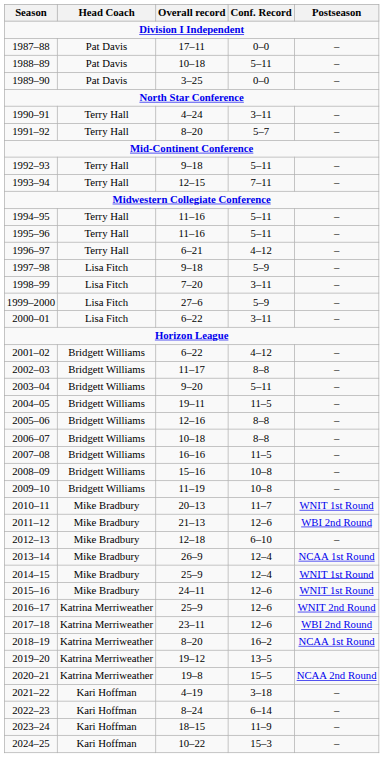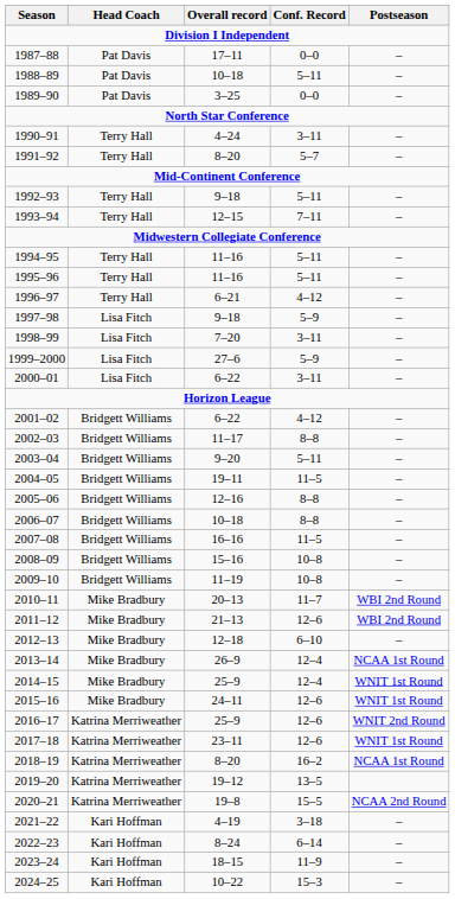 <table class="wikitable" style="text-align:center">
 <tr bgcolor="#CCCCCC">
 <th>Season</th>
 <th>Head Coach</th>
 <th>Overall record</th>
 <th>Conf. Record</th>
 <th>Postseason</th>
 </tr>
 <tr |>
 <td colspan="5" align="center"><strong><a href='#'>Division I Independent</a></strong></td>
 </tr>
 <tr>
 <td>1987–88</td>
 <td>Pat Davis</td>
 <td>17–11</td>
 <td>0–0</td>
 <td>–</td>
 </tr>
 <tr>
 <td>1988–89</td>
 <td>Pat Davis</td>
 <td>10–18</td>
 <td>5–11</td>
 <td>–</td>
 </tr>
 <tr>
 <td>1989–90</td>
 <td>Pat Davis</td>
 <td>3–25</td>
 <td>0–0</td>
 <td>–</td>
 </tr>
 <tr>
 <td colspan="5" align="center"><strong><a href='#'>North Star Conference</a></strong></td>
 </tr>
 <tr>
 <td>1990–91</td>
 <td>Terry Hall</td>
 <td>4–24</td>
 <td>3–11</td>
 <td>–</td>
 </tr>
 <tr>
 <td>1991–92</td>
 <td>Terry Hall</td>
 <td>8–20</td>
 <td>5–7</td>
 <td>–</td>
 </tr>
 <tr>
 <td colspan="5" align="center"><strong><a href='#'>Mid-Continent Conference</a></strong></td>
 </tr>
 <tr>
 <td>1992–93</td>
 <td>Terry Hall</td>
 <td>9–18</td>
 <td>5–11</td>
 <td>–</td>
 </tr>
 <tr>
 <td>1993–94</td>
 <td>Terry Hall</td>
 <td>12–15</td>
 <td>7–11</td>
 <td>–</td>
 </tr>
 <tr>
 <td colspan="5" align="center"><strong><a href='#'>Midwestern Collegiate Conference</a></strong></td>
 </tr>
 <tr>
 <td>1994–95</td>
 <td>Terry Hall</td>
 <td>11–16</td>
 <td>5–11</td>
 <td>–</td>
 </tr>
 <tr>
 <td>1995–96</td>
 <td>Terry Hall</td>
 <td>11–16</td>
 <td>5–11</td>
 <td>–</td>
 </tr>
 <tr>
 <td>1996–97</td>
 <td>Terry Hall</td>
 <td>6–21</td>
 <td>4–12</td>
 <td>–</td>
 </tr>
 <tr>
 <td>1997–98</td>
 <td>Lisa Fitch</td>
 <td>9–18</td>
 <td>5–9</td>
 <td>–</td>
 </tr>
 <tr>
 <td>1998–99</td>
 <td>Lisa Fitch</td>
 <td>7–20</td>
 <td>3–11</td>
 <td>–</td>
 </tr>
 <tr>
 <td>1999–2000</td>
 <td>Lisa Fitch</td>
 <td>27–6</td>
 <td>5–9</td>
 <td>–</td>
 </tr>
 <tr>
 <td>2000–01</td>
 <td>Lisa Fitch</td>
 <td>6–22</td>
 <td>3–11</td>
 <td>–</td>
 </tr>
 <tr>
 <td colspan="5" align="center"><strong><a href='#'>Horizon League</a></strong></td>
 </tr>
 <tr>
 <td>2001–02</td>
 <td>Bridgett Williams</td>
 <td>6–22</td>
 <td>4–12</td>
 <td>–</td>
 </tr>
 <tr>
 <td>2002–03</td>
 <td>Bridgett Williams</td>
 <td>11–17</td>
 <td>8–8</td>
 <td>–</td>
 </tr>
 <tr>
 <td>2003–04</td>
 <td>Bridgett Williams</td>
 <td>9–20</td>
 <td>5–11</td>
 <td>–</td>
 </tr>
 <tr>
 <td>2004–05</td>
 <td>Bridgett Williams</td>
 <td>19–11</td>
 <td>11–5</td>
 <td>–</td>
 </tr>
 <tr>
 <td>2005–06</td>
 <td>Bridgett Williams</td>
 <td>12–16</td>
 <td>8–8</td>
 <td>–</td>
 </tr>
 <tr>
 <td>2006–07</td>
 <td>Bridgett Williams</td>
 <td>10–18</td>
 <td>8–8</td>
 <td>–</td>
 </tr>
 <tr>
 <td>2007–08</td>
 <td>Bridgett Williams</td>
 <td>16–16</td>
 <td>11–5</td>
 <td>–</td>
 </tr>
 <tr>
 <td>2008–09</td>
 <td>Bridgett Williams</td>
 <td>15–16</td>
 <td>10–8</td>
 <td>–</td>
 </tr>
 <tr>
 <td>2009–10</td>
 <td>Bridgett Williams</td>
 <td>11–19</td>
 <td>10–8</td>
 <td>–</td>
 </tr>
 <tr>
 <td>2010–11</td>
 <td>Mike Bradbury</td>
 <td>20–13</td>
 <td>11–7</td>
-<td><a href='#'>WNIT 1st Round</a></td>
+<td><a href='#'>WBI 2nd Round</a></td>
 </tr>
 <tr>
 <td>2011–12</td>
 <td>Mike Bradbury</td>
 <td>21–13</td>
 <td>12–6</td>
 <td><a href='#'>WBI 2nd Round</a></td>
 </tr>
 <tr>
 <td>2012–13</td>
 <td>Mike Bradbury</td>
 <td>12–18</td>
 <td>6–10</td>
 <td>–</td>
 </tr>
 <tr>
 <td>2013–14</td>
 <td>Mike Bradbury</td>
 <td>26–9</td>
 <td>12–4</td>
 <td><a href='#'>NCAA 1st Round</a></td>
 </tr>
 <tr>
 <td>2014–15</td>
 <td>Mike Bradbury</td>
 <td>25–9</td>
 <td>12–4</td>
 <td><a href='#'>WNIT 1st Round</a></td>
 </tr>
 <tr>
 <td>2015–16</td>
 <td>Mike Bradbury</td>
 <td>24–11</td>
 <td>12–6</td>
 <td><a href='#'>WNIT 1st Round</a></td>
 </tr>
 <tr>
 <td>2016–17</td>
 <td>Katrina Merriweather</td>
 <td>25–9</td>
 <td>12–6</td>
 <td><a href='#'>WNIT 2nd Round</a></td>
 </tr>
 <tr>
 <td>2017–18</td>
 <td>Katrina Merriweather</td>
 <td>23–11</td>
 <td>12–6</td>
-<td><a href='#'>WBI 2nd Round</a></td>
+<td><a href='#'>WNIT 1st Round</a></td>
 </tr>
 <tr>
 <td>2018–19</td>
 <td>Katrina Merriweather</td>
 <td>8–20</td>
 <td>16–2</td>
 <td><a href='#'>NCAA 1st Round</a></td>
 </tr>
 <tr>
 <td>2019–20</td>
 <td>Katrina Merriweather</td>
 <td>19–12</td>
 <td>13–5</td>
 <td></td>
 </tr>
 <tr>
 <td>2020–21</td>
 <td>Katrina Merriweather</td>
 <td>19–8</td>
 <td>15–5</td>
 <td><a href='#'>NCAA 2nd Round</a></td>
 </tr>
 <tr>
 <td>2021–22</td>
 <td>Kari Hoffman</td>
 <td>4–19</td>
 <td>3–18</td>
 <td>–</td>
 </tr>
 <tr>
 <td>2022–23</td>
 <td>Kari Hoffman</td>
 <td>8–24</td>
 <td>6–14</td>
 <td>–</td>
 </tr>
 <tr>
 <td>2023–24</td>
 <td>Kari Hoffman</td>
 <td>18–15</td>
 <td>11–9</td>
 <td>–</td>
 </tr>
 <tr>
 <td>2024–25</td>
 <td>Kari Hoffman</td>
 <td>10–22</td>
 <td>15–3</td>
 <td>–</td>
 </tr>
 </table>
